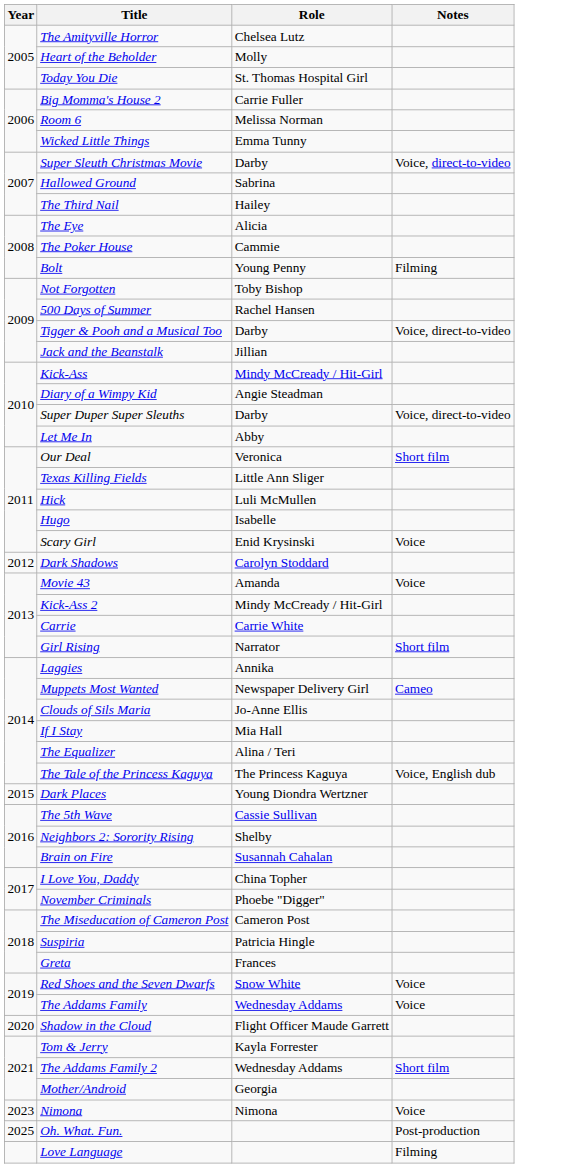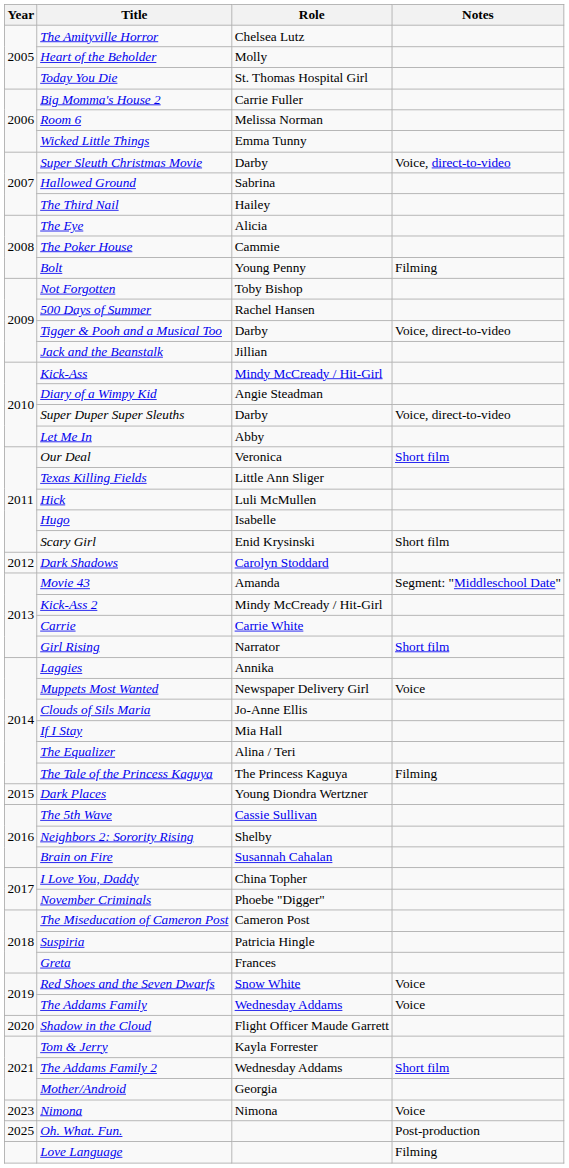 <table class="wikitable sortable">
 <tr>
 <th>Year</th>
 <th>Title</th>
 <th>Role</th>
 <th class="unsortable">Notes</th>
 </tr>
 <tr>
 <td rowspan=3>2005</td>
 <td><em><a href='#'>The Amityville Horror</a></em></td>
 <td>Chelsea Lutz</td>
 <td></td>
 </tr>
 <tr>
 <td><em><a href='#'>Heart of the Beholder</a></em></td>
 <td>Molly</td>
 <td></td>
 </tr>
 <tr>
 <td><em><a href='#'>Today You Die</a></em></td>
 <td>St. Thomas Hospital Girl</td>
 <td></td>
 </tr>
 <tr>
 <td rowspan=3>2006</td>
 <td><em><a href='#'>Big Momma's House 2</a></em></td>
 <td>Carrie Fuller</td>
 <td></td>
 </tr>
 <tr>
 <td><em><a href='#'>Room 6</a></em></td>
 <td>Melissa Norman</td>
 <td></td>
 </tr>
 <tr>
 <td><em><a href='#'>Wicked Little Things</a></em></td>
 <td>Emma Tunny</td>
 <td></td>
 </tr>
 <tr>
 <td rowspan=3>2007</td>
 <td><em><a href='#'>Super Sleuth Christmas Movie</a></em></td>
 <td>Darby</td>
 <td>Voice, <a href='#'>direct-to-video</a></td>
 </tr>
 <tr>
 <td><em><a href='#'>Hallowed Ground</a></em></td>
 <td>Sabrina</td>
 <td></td>
 </tr>
 <tr>
 <td><em><a href='#'>The Third Nail</a></em></td>
 <td>Hailey</td>
 <td></td>
 </tr>
 <tr>
 <td rowspan=3>2008</td>
 <td><em><a href='#'>The Eye</a></em></td>
 <td>Alicia</td>
 <td></td>
 </tr>
 <tr>
 <td><em><a href='#'>The Poker House</a></em></td>
 <td>Cammie</td>
 <td></td>
 </tr>
 <tr>
 <td><em><a href='#'>Bolt</a></em></td>
 <td>Young Penny</td>
 <td>Filming</td>
 </tr>
 <tr>
 <td rowspan=4>2009</td>
 <td><em><a href='#'>Not Forgotten</a></em></td>
 <td>Toby Bishop</td>
 <td></td>
 </tr>
 <tr>
 <td><em><a href='#'>500 Days of Summer</a></em></td>
 <td>Rachel Hansen</td>
 <td></td>
 </tr>
 <tr>
 <td><em><a href='#'>Tigger & Pooh and a Musical Too</a></em></td>
 <td>Darby</td>
 <td>Voice, direct-to-video</td>
 </tr>
 <tr>
 <td><em><a href='#'>Jack and the Beanstalk</a></em></td>
 <td>Jillian</td>
 <td></td>
 </tr>
 <tr>
 <td rowspan=4>2010</td>
 <td><em><a href='#'>Kick-Ass</a></em></td>
 <td><a href='#'>Mindy McCready / Hit-Girl</a></td>
 <td></td>
 </tr>
 <tr>
 <td><em><a href='#'>Diary of a Wimpy Kid</a></em></td>
 <td>Angie Steadman</td>
 <td></td>
 </tr>
 <tr>
 <td><em>Super Duper Super Sleuths</em></td>
 <td>Darby</td>
 <td>Voice, direct-to-video</td>
 </tr>
 <tr>
 <td><em><a href='#'>Let Me In</a></em></td>
 <td>Abby</td>
 <td></td>
 </tr>
 <tr>
 <td rowspan=5>2011</td>
 <td><em>Our Deal</em></td>
 <td>Veronica</td>
 <td><a href='#'>Short film</a></td>
 </tr>
 <tr>
 <td><em><a href='#'>Texas Killing Fields</a></em></td>
 <td>Little Ann Sliger</td>
 <td></td>
 </tr>
 <tr>
 <td><em><a href='#'>Hick</a></em></td>
 <td>Luli McMullen</td>
 <td></td>
 </tr>
 <tr>
 <td><em><a href='#'>Hugo</a></em></td>
 <td>Isabelle</td>
 <td></td>
 </tr>
 <tr>
 <td><em>Scary Girl</em></td>
 <td>Enid Krysinski</td>
-<td>Voice</td>
+<td>Short film</td>
 </tr>
 <tr>
 <td>2012</td>
 <td><em><a href='#'>Dark Shadows</a></em></td>
 <td><a href='#'>Carolyn Stoddard</a></td>
 <td></td>
 </tr>
 <tr>
 <td rowspan=4>2013</td>
 <td><em><a href='#'>Movie 43</a></em></td>
 <td>Amanda</td>
-<td>Voice</td>
+<td>Segment: "<a href='#'>Middleschool Date</a>"</td>
 </tr>
 <tr>
 <td><em><a href='#'>Kick-Ass 2</a></em></td>
 <td>Mindy McCready / Hit-Girl</td>
 <td></td>
 </tr>
 <tr>
 <td><em><a href='#'>Carrie</a></em></td>
 <td><a href='#'>Carrie White</a></td>
 <td></td>
 </tr>
 <tr>
 <td><em><a href='#'>Girl Rising</a></em></td>
 <td>Narrator</td>
 <td><a href='#'>Short film</a></td>
 </tr>
 <tr>
 <td rowspan=6>2014</td>
 <td><em><a href='#'>Laggies</a></em></td>
 <td>Annika</td>
 <td></td>
 </tr>
 <tr>
 <td><em><a href='#'>Muppets Most Wanted</a></em></td>
 <td>Newspaper Delivery Girl</td>
-<td><a href='#'>Cameo</a></td>
+<td>Voice</td>
 </tr>
 <tr>
 <td><em><a href='#'>Clouds of Sils Maria</a></em></td>
 <td>Jo-Anne Ellis</td>
 <td></td>
 </tr>
 <tr>
 <td><em><a href='#'>If I Stay</a></em></td>
 <td>Mia Hall</td>
 <td></td>
 </tr>
 <tr>
 <td><em><a href='#'>The Equalizer</a></em></td>
 <td>Alina / Teri</td>
 <td></td>
 </tr>
 <tr>
 <td><em><a href='#'>The Tale of the Princess Kaguya</a></em></td>
 <td>The Princess Kaguya</td>
-<td>Voice, English dub</td>
+<td>Filming</td>
 </tr>
 <tr>
 <td>2015</td>
 <td><em><a href='#'>Dark Places</a></em></td>
 <td>Young Diondra Wertzner</td>
 <td></td>
 </tr>
 <tr>
 <td rowspan=3>2016</td>
 <td><em><a href='#'>The 5th Wave</a></em></td>
 <td><a href='#'>Cassie Sullivan</a></td>
 <td></td>
 </tr>
 <tr>
 <td><em><a href='#'>Neighbors 2: Sorority Rising</a></em></td>
 <td>Shelby</td>
 <td></td>
 </tr>
 <tr>
 <td><em><a href='#'>Brain on Fire</a></em></td>
 <td><a href='#'>Susannah Cahalan</a></td>
 <td></td>
 </tr>
 <tr>
 <td rowspan=2>2017</td>
 <td><em><a href='#'>I Love You, Daddy</a></em></td>
 <td>China Topher</td>
 <td></td>
 </tr>
 <tr>
 <td><em><a href='#'>November Criminals</a></em></td>
 <td>Phoebe "Digger"</td>
 <td></td>
 </tr>
 <tr>
 <td rowspan=3>2018</td>
 <td><em><a href='#'>The Miseducation of Cameron Post</a></em></td>
 <td>Cameron Post</td>
 <td></td>
 </tr>
 <tr>
 <td><em><a href='#'>Suspiria</a></em></td>
 <td>Patricia Hingle</td>
 <td></td>
 </tr>
 <tr>
 <td><em><a href='#'>Greta</a></em></td>
 <td>Frances</td>
 <td></td>
 </tr>
 <tr>
 <td rowspan=2>2019</td>
 <td><em><a href='#'>Red Shoes and the Seven Dwarfs</a></em></td>
 <td><a href='#'>Snow White</a></td>
 <td>Voice</td>
 </tr>
 <tr>
 <td><em><a href='#'>The Addams Family</a></em></td>
 <td><a href='#'>Wednesday Addams</a></td>
 <td>Voice</td>
 </tr>
 <tr>
 <td>2020</td>
 <td><em><a href='#'>Shadow in the Cloud</a></em></td>
 <td>Flight Officer Maude Garrett</td>
 <td></td>
 </tr>
 <tr>
 <td rowspan=3>2021</td>
 <td><em><a href='#'>Tom & Jerry</a></em></td>
 <td>Kayla Forrester</td>
 <td></td>
 </tr>
 <tr>
 <td><em><a href='#'>The Addams Family 2</a></em></td>
 <td>Wednesday Addams</td>
 <td><a href='#'>Short film</a></td>
 </tr>
 <tr>
 <td><em><a href='#'>Mother/Android</a></em></td>
 <td>Georgia</td>
 <td></td>
 </tr>
 <tr>
 <td>2023</td>
 <td><em><a href='#'>Nimona</a></em></td>
 <td>Nimona</td>
 <td>Voice</td>
 </tr>
 <tr>
 <td>2025</td>
 <td><em><a href='#'>Oh. What. Fun.</a></em></td>
 <td></td>
 <td>Post-production</td>
 </tr>
 <tr>
 <td></td>
 <td><em><a href='#'>Love Language</a></em></td>
 <td></td>
 <td>Filming</td>
 </tr>
 </table>
